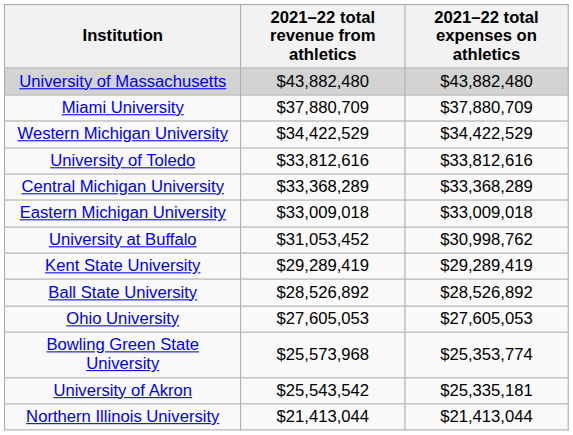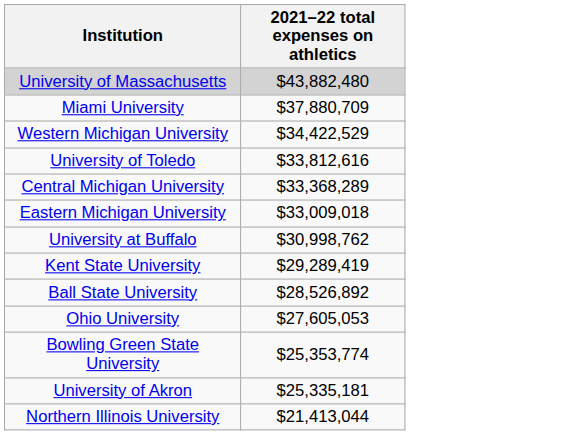 <table class="wikitable sortable" style="text-align: center">
 <tr>
 <th style="width:220px;">Institution</th>
-<th style="width:150px;">2021–22 total revenue from athletics</th>
 <th style="width:150px;">2021–22 total expenses on athletics</th>
 </tr>
 <tr bgcolor=lightgray>
 <td><a href='#'>University of Massachusetts</a></td>
 <td>$43,882,480</td>
-<td>$43,882,480</td>
 </tr>
 <tr>
 <td><a href='#'>Miami University</a></td>
-<td>$37,880,709</td>
 <td>$37,880,709</td>
 </tr>
 <tr>
 <td><a href='#'>Western Michigan University</a></td>
 <td>$34,422,529</td>
-<td>$34,422,529</td>
 </tr>
 <tr>
 <td><a href='#'>University of Toledo</a></td>
-<td>$33,812,616</td>
 <td>$33,812,616</td>
 </tr>
 <tr>
 <td><a href='#'>Central Michigan University</a></td>
 <td>$33,368,289</td>
-<td>$33,368,289</td>
 </tr>
 <tr>
 <td><a href='#'>Eastern Michigan University</a></td>
 <td>$33,009,018</td>
-<td>$33,009,018</td>
 </tr>
 <tr>
 <td><a href='#'>University at Buffalo</a></td>
-<td>$31,053,452</td>
 <td>$30,998,762</td>
 </tr>
 <tr>
 <td><a href='#'>Kent State University</a></td>
 <td>$29,289,419</td>
-<td>$29,289,419</td>
 </tr>
 <tr>
 <td><a href='#'>Ball State University</a></td>
-<td>$28,526,892</td>
 <td>$28,526,892</td>
 </tr>
 <tr>
 <td><a href='#'>Ohio University</a></td>
 <td>$27,605,053</td>
-<td>$27,605,053</td>
 </tr>
 <tr>
 <td><a href='#'>Bowling Green State University</a></td>
-<td>$25,573,968</td>
 <td>$25,353,774</td>
 </tr>
 <tr>
 <td><a href='#'>University of Akron</a></td>
-<td>$25,543,542</td>
 <td>$25,335,181</td>
 </tr>
 <tr>
 <td><a href='#'>Northern Illinois University</a></td>
 <td>$21,413,044</td>
-<td>$21,413,044</td>
 </tr>
 </table>
